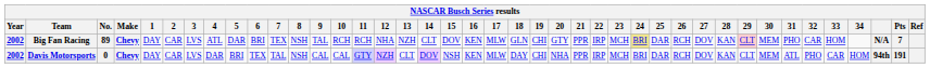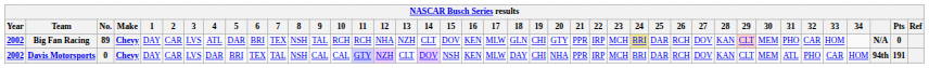 <table class="wikitable" style="text-align:center; font-size:75%">
 <tr>
 <th colspan=42><a href='#'>NASCAR Busch Series</a> results</th>
 </tr>
 <tr>
 <th>Year</th>
 <th>Team</th>
 <th>No.</th>
 <th>Make</th>
 <th>1</th>
 <th>2</th>
 <th>3</th>
 <th>4</th>
 <th>5</th>
 <th>6</th>
 <th>7</th>
 <th>8</th>
 <th>9</th>
 <th>10</th>
 <th>11</th>
 <th>12</th>
 <th>13</th>
 <th>14</th>
 <th>15</th>
 <th>16</th>
 <th>17</th>
 <th>18</th>
 <th>19</th>
 <th>20</th>
 <th>21</th>
 <th>22</th>
 <th>23</th>
 <th>24</th>
 <th>25</th>
 <th>26</th>
 <th>27</th>
 <th>28</th>
 <th>29</th>
 <th>30</th>
 <th>31</th>
 <th>32</th>
 <th>33</th>
 <th>34</th>
 <th></th>
 <th>Pts</th>
 <th>Ref</th>
 </tr>
 <tr>
 <th><a href='#'>2002</a></th>
 <th>Big Fan Racing</th>
 <th>89</th>
 <th><a href='#'>Chevy</a></th>
 <td><a href='#'>DAY</a></td>
 <td><a href='#'>CAR</a></td>
 <td><a href='#'>LVS</a></td>
 <td><a href='#'>ATL</a></td>
 <td><a href='#'>DAR</a></td>
 <td><a href='#'>BRI</a></td>
 <td><a href='#'>TEX</a></td>
 <td><a href='#'>NSH</a></td>
 <td><a href='#'>TAL</a></td>
 <td><a href='#'>RCH</a></td>
 <td><a href='#'>RCH</a></td>
 <td><a href='#'>NHA</a></td>
 <td><a href='#'>NZH</a></td>
 <td><a href='#'>CLT</a></td>
 <td><a href='#'>DOV</a></td>
 <td><a href='#'>KEN</a></td>
 <td><a href='#'>MLW</a></td>
 <td><a href='#'>GLN</a></td>
 <td><a href='#'>CHI</a></td>
 <td><a href='#'>GTY</a></td>
 <td><a href='#'>PPR</a></td>
 <td><a href='#'>IRP</a></td>
 <td><a href='#'>MCH</a></td>
 <td style="background: khaki;"><a href='#'>BRI</a></td>
 <td><a href='#'>DAR</a></td>
 <td><a href='#'>RCH</a></td>
 <td><a href='#'>DOV</a></td>
 <td><a href='#'>KAN</a></td>
 <td style="background:#FFCFCF;"><a href='#'>CLT</a><br></td>
 <td><a href='#'>MEM</a></td>
 <td><a href='#'>PHO</a></td>
 <td><a href='#'>CAR</a></td>
 <td><a href='#'>HOM</a></td>
 <td></td>
 <th>N/A</th>
-<th>7</th>
+<th>0</th>
 <th></th>
 </tr>
 <tr>
 <th><a href='#'>2002</a></th>
 <th><a href='#'>Davis Motorsports</a></th>
 <th>0</th>
 <th><a href='#'>Chevy</a></th>
 <td><a href='#'>DAY</a></td>
 <td><a href='#'>CAR</a></td>
 <td><a href='#'>LVS</a></td>
 <td><a href='#'>DAR</a></td>
 <td><a href='#'>BRI</a></td>
 <td><a href='#'>TEX</a></td>
 <td><a href='#'>TAL</a></td>
 <td><a href='#'>NSH</a></td>
 <td><a href='#'>CAL</a></td>
 <td><a href='#'>CAL</a></td>
 <td style="background:#CFCFFF;"><a href='#'>GTY</a><br></td>
 <td style="background:#EFCFFF;"><a href='#'>NZH</a><br></td>
 <td><a href='#'>CLT</a></td>
 <td style="background:#EFCFFF;"><a href='#'>DOV</a><br></td>
 <td><a href='#'>NSH</a></td>
 <td><a href='#'>KEN</a></td>
 <td><a href='#'>MLW</a></td>
 <td><a href='#'>DAY</a></td>
 <td><a href='#'>CHI</a></td>
 <td><a href='#'>NHA</a></td>
 <td><a href='#'>PPR</a></td>
 <td><a href='#'>IRP</a></td>
 <td><a href='#'>MCH</a></td>
 <td><a href='#'>BRI</a></td>
 <td><a href='#'>DAR</a></td>
 <td><a href='#'>RCH</a></td>
 <td><a href='#'>DOV</a></td>
 <td><a href='#'>KAN</a></td>
 <td><a href='#'>CLT</a></td>
 <td><a href='#'>MEM</a></td>
 <td><a href='#'>ATL</a></td>
 <td><a href='#'>PHO</a></td>
 <td><a href='#'>CAR</a></td>
 <td><a href='#'>HOM</a></td>
 <th>94th</th>
 <th>191</th>
 <th></th>
 </tr>
 </table>
